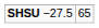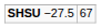 <table class="wikitable">
 <tr align="center">
 </tr>
 <tr align="center">
 <td><strong>SHSU</strong> −27.5</td>
-<td>65</td>
+<td>67</td>
 </tr>
 </table>
